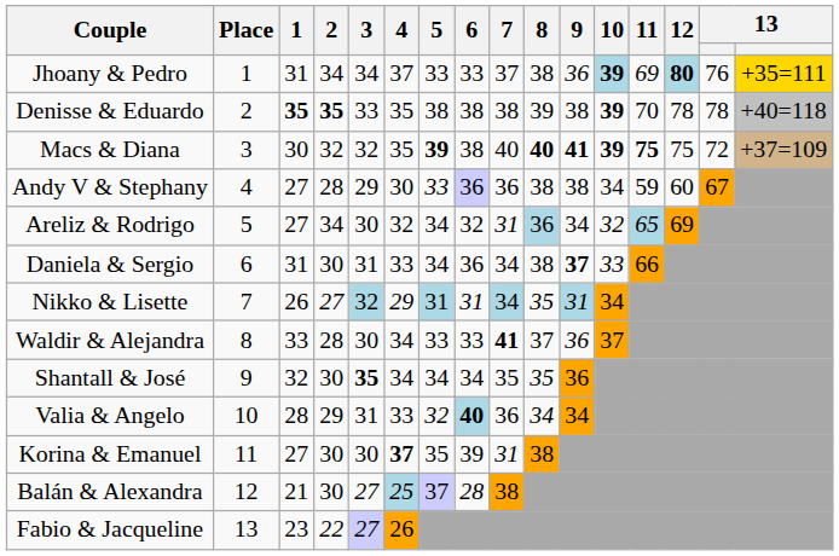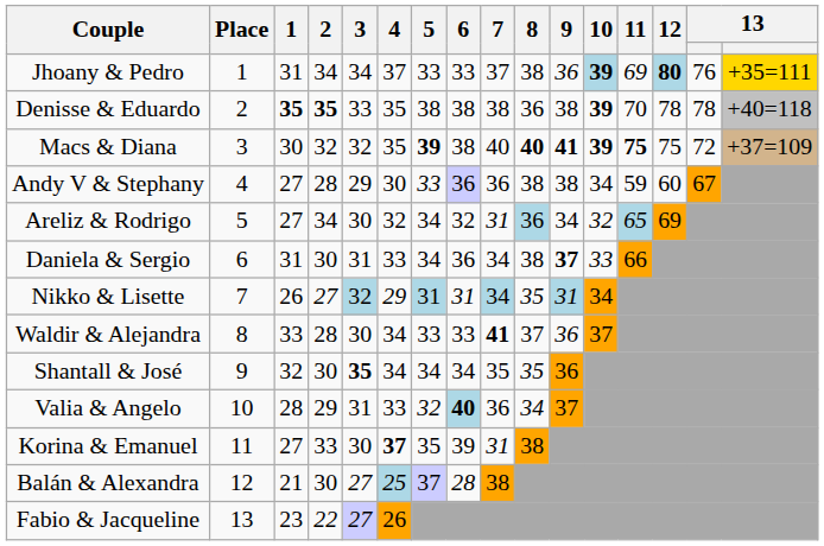 <table class="wikitable sortable" style="margin:auto; text-align:center; white-space:nowrap; width:20%;">
 <tr>
 <th rowspan=2>Couple</th>
 <th rowspan=2>Place</th>
 <th rowspan=2>1</th>
 <th rowspan=2>2</th>
 <th rowspan=2>3</th>
 <th rowspan=2>4</th>
 <th rowspan=2>5</th>
 <th rowspan=2>6</th>
 <th rowspan=2>7</th>
 <th rowspan=2>8</th>
 <th rowspan=2>9</th>
 <th rowspan=2>10</th>
 <th rowspan=2>11</th>
 <th rowspan=2>12</th>
 <th colspan=2>13</th>
 </tr>
 <tr>
 <th></th>
 <th></th>
 </tr>
 <tr>
 <td>Jhoany & Pedro</td>
 <td>1</td>
 <td>31</td>
 <td>34</td>
 <td>34</td>
 <td>37</td>
 <td>33</td>
 <td>33</td>
 <td>37</td>
 <td>38</td>
 <td><span><em>36</em></span></td>
 <td bgcolor=ADD8E6><span><strong>39</strong></span></td>
 <td><span><em>69</em></span></td>
 <td bgcolor=ADD8E6><span><strong>80</strong></span></td>
 <td>76</td>
 <td bgcolor=FFD700>+35=111</td>
 </tr>
 <tr>
 <td>Denisse & Eduardo</td>
 <td>2</td>
 <td><span><strong>35</strong></span></td>
 <td><span><strong>35</strong></span></td>
 <td>33</td>
 <td>35</td>
 <td>38</td>
 <td>38</td>
 <td>38</td>
-<td>39</td>
+<td>36</td>
 <td>38</td>
 <td><span><strong>39</strong></span></td>
 <td>70</td>
 <td>78</td>
 <td>78</td>
 <td bgcolor=C0C0C0>+40=118</td>
 </tr>
 <tr>
 <td>Macs & Diana</td>
 <td>3</td>
 <td>30</td>
 <td>32</td>
 <td>32</td>
 <td>35</td>
 <td><span><strong>39</strong></span></td>
 <td>38</td>
 <td>40</td>
 <td><span><strong>40</strong></span></td>
 <td><span><strong>41</strong></span></td>
 <td><span><strong>39</strong></span></td>
 <td><span><strong>75</strong></span></td>
 <td>75</td>
 <td>72</td>
 <td bgcolor=D2B48C>+37=109</td>
 </tr>
 <tr>
 <td>Andy V & Stephany</td>
 <td>4</td>
 <td>27</td>
 <td>28</td>
 <td>29</td>
 <td>30</td>
 <td><span><em>33</em></span></td>
 <td bgcolor=#CCCCFF>36</td>
 <td>36</td>
 <td>38</td>
 <td>38</td>
 <td>34</td>
 <td>59</td>
 <td>60</td>
 <td bgcolor=FFA500>67</td>
 <td colspan=1 style="background:darkgrey;"></td>
 </tr>
 <tr>
 <td>Areliz & Rodrigo</td>
 <td>5</td>
 <td>27</td>
 <td>34</td>
 <td>30</td>
 <td>32</td>
 <td>34</td>
 <td>32</td>
 <td><span><em>31</em></span></td>
 <td bgcolor=ADD8E6>36</td>
 <td>34</td>
 <td><span><em>32</em></span></td>
 <td bgcolor=ADD8E6><span><em>65</em></span></td>
 <td bgcolor=FFA500>69</td>
 <td colspan=2 style="background:darkgrey;"></td>
 </tr>
 <tr>
 <td>Daniela & Sergio</td>
 <td>6</td>
 <td>31</td>
 <td>30</td>
 <td>31</td>
 <td>33</td>
 <td>34</td>
 <td>36</td>
 <td>34</td>
 <td>38</td>
 <td><strong>37</strong></td>
 <td><span><em>33</em></span></td>
 <td bgcolor=FFA500>66</td>
 <td colspan=3 style="background:darkgrey;"></td>
 </tr>
 <tr>
 <td>Nikko & Lisette</td>
 <td>7</td>
 <td>26</td>
 <td><span><em>27</em></span></td>
 <td bgcolor=ADD8E6>32</td>
 <td><span><em>29</em></span></td>
 <td bgcolor=ADD8E6>31</td>
 <td><span><em>31</em></span></td>
 <td bgcolor=ADD8E6>34</td>
 <td><span><em>35</em></span></td>
 <td bgcolor=ADD8E6><span><em>31</em></span></td>
 <td bgcolor=FFA500>34</td>
 <td colspan=4 style="background:darkgrey;"></td>
 </tr>
 <tr>
 <td>Waldir & Alejandra</td>
 <td>8</td>
 <td>33</td>
 <td>28</td>
 <td>30</td>
 <td>34</td>
 <td>33</td>
 <td>33</td>
 <td><span><strong>41</strong></span></td>
 <td>37</td>
 <td><span><em>36</em></span></td>
 <td bgcolor=FFA500>37</td>
 <td colspan=4 style="background:darkgrey;"></td>
 </tr>
 <tr>
 <td>Shantall & José</td>
 <td>9</td>
 <td>32</td>
 <td>30</td>
 <td><span><strong>35</strong></span></td>
 <td>34</td>
 <td>34</td>
 <td>34</td>
 <td>35</td>
 <td><span><em>35</em></span></td>
 <td bgcolor=FFA500>36</td>
 <td colspan=5 style="background:darkgrey;"></td>
 </tr>
 <tr>
 <td>Valia & Angelo</td>
 <td>10</td>
 <td>28</td>
 <td>29</td>
 <td>31</td>
 <td>33</td>
 <td><span><em>32</em></span></td>
 <td bgcolor=ADD8E6><span><strong>40</strong></span></td>
 <td>36</td>
 <td><span><em>34</em></span></td>
-<td bgcolor=FFA500>34</td>
+<td bgcolor=FFA500>37</td>
 <td colspan=5 style="background:darkgrey;"></td>
 </tr>
 <tr>
 <td>Korina & Emanuel</td>
 <td>11</td>
 <td>27</td>
-<td>30</td>
+<td>33</td>
 <td>30</td>
 <td><span><strong>37</strong></span></td>
 <td>35</td>
 <td>39</td>
 <td><span><em>31</em></span></td>
 <td bgcolor=FFA500>38</td>
 <td colspan=6 style="background:darkgrey;"></td>
 </tr>
 <tr>
 <td>Balán & Alexandra</td>
 <td>12</td>
 <td>21</td>
 <td>30</td>
 <td><span><em>27</em></span></td>
 <td bgcolor=ADD8E6><span><em>25</em></span></td>
 <td bgcolor=#CCCCFF>37</td>
 <td><span><em>28</em></span></td>
 <td bgcolor=FFA500>38</td>
 <td colspan=7 style="background:darkgrey;"></td>
 </tr>
 <tr>
 <td>Fabio & Jacqueline</td>
 <td>13</td>
 <td>23</td>
 <td><span><em>22</em></span></td>
 <td bgcolor=#CCCCFF><span><em>27</em></span></td>
 <td bgcolor=FFA500>26</td>
 <td colspan=10 style="background:darkgrey;"></td>
 </tr>
 </table>
